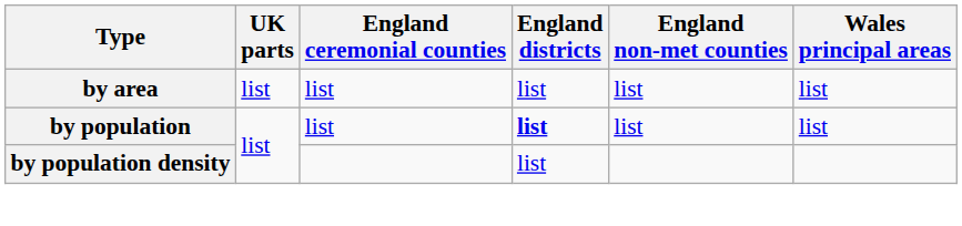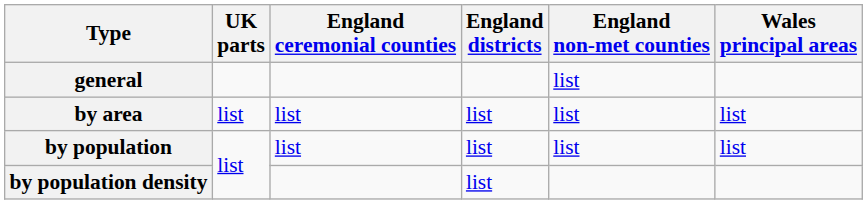 <table class="wikitable">
 <tr>
 <th>Type</th>
 <th>UK<br>parts</th>
 <th>England<br><a href='#'>ceremonial counties</a></th>
 <th>England<br><a href='#'>districts</a></th>
 <th>England<br><a href='#'>non-met counties</a></th>
 <th>Wales<br><a href='#'>principal areas</a></th>
+</tr>
+<tr>
+<th>general</th>
+<td></td>
+<td></td>
+<td></td>
+<td><a href='#'>list</a></td>
+<td></td>
 </tr>
 <tr>
 <th>by area</th>
 <td><a href='#'>list</a></td>
 <td><a href='#'>list</a></td>
 <td><a href='#'>list</a></td>
 <td><a href='#'>list</a></td>
 <td><a href='#'>list</a></td>
 </tr>
 <tr>
 <th>by population</th>
 <td rowspan=2><a href='#'>list</a></td>
 <td><a href='#'>list</a></td>
-<td><strong><a href='#'>list</a></strong></td>
+<td><a href='#'>list</a></td>
 <td><a href='#'>list</a></td>
 <td><a href='#'>list</a></td>
 </tr>
 <tr>
 <th>by population density</th>
 <td></td>
 <td><a href='#'>list</a></td>
 <td></td>
 <td></td>
 </tr>
 </table>
